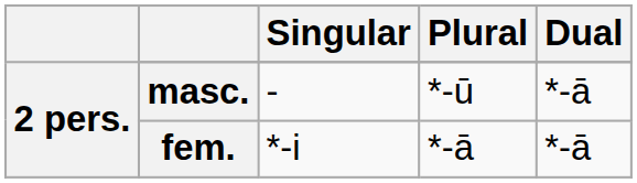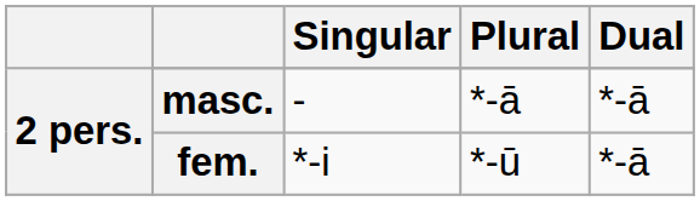 <table class="wikitable">
 <tr>
 <th></th>
 <th></th>
 <th>Singular</th>
 <th>Plural</th>
 <th>Dual</th>
 </tr>
 <tr>
 <th rowspan=3>2 pers.</th>
 </tr>
 <tr>
 <th>masc.</th>
 <td>-</td>
-<td>*-ū</td>
+<td>*-ā</td>
 <td>*-ā</td>
 </tr>
 <tr>
 <th>fem.</th>
 <td>*-i</td>
-<td>*-ā</td>
+<td>*-ū</td>
 <td>*-ā</td>
 </tr>
 </table>
